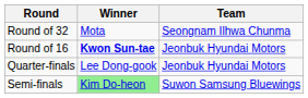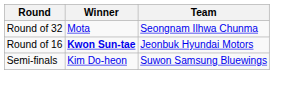 <table class="wikitable">
 <tr>
 <th>Round</th>
 <th>Winner</th>
 <th>Team</th>
 </tr>
 <tr>
 <td>Round of 32</td>
 <td> <a href='#'>Mota</a></td>
 <td><a href='#'>Seongnam Ilhwa Chunma</a></td>
 </tr>
 <tr>
 <td>Round of 16</td>
 <td><strong> <a href='#'>Kwon Sun-tae</a></strong></td>
 <td><a href='#'>Jeonbuk Hyundai Motors</a></td>
 </tr>
 <tr>
-<td>Quarter-finals</td>
-<td> <a href='#'>Lee Dong-gook</a></td>
-<td><a href='#'>Jeonbuk Hyundai Motors</a></td>
-</tr>
-<tr>
 <td>Semi-finals</td>
-<td style="background: lightgreen;"> <a href='#'>Kim Do-heon</a></td>
+<td> <a href='#'>Kim Do-heon</a></td>
 <td><a href='#'>Suwon Samsung Bluewings</a></td>
 </tr>
 </table>
